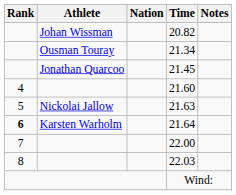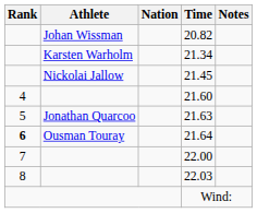 <table class="wikitable sortable" style="text-align:center;">
 <tr>
 <th scope="col" style="width: 10px;">Rank</th>
 <th scope="col">Athlete</th>
 <th scope="col">Nation</th>
 <th scope="col">Time</th>
 <th scope="col">Notes</th>
 </tr>
 <tr>
 <td></td>
 <td align=left><a href='#'>Johan Wissman</a></td>
 <td align=left></td>
 <td>20.82</td>
 <td></td>
 </tr>
 <tr>
 <td></td>
-<td align=left><a href='#'>Ousman Touray</a></td>
+<td align=left><a href='#'>Karsten Warholm</a></td>
 <td align=left></td>
 <td>21.34</td>
 <td></td>
 </tr>
 <tr>
 <td></td>
-<td align=left><a href='#'>Jonathan Quarcoo</a></td>
+<td align=left><a href='#'>Nickolai Jallow</a></td>
 <td align=left></td>
 <td>21.45</td>
 <td></td>
 </tr>
 <tr>
 <td>4</td>
 <td align=left></td>
 <td align=left></td>
 <td>21.60</td>
 <td></td>
 </tr>
 <tr>
 <td>5</td>
-<td align=left><a href='#'>Nickolai Jallow</a></td>
+<td align=left><a href='#'>Jonathan Quarcoo</a></td>
 <td align=left></td>
 <td>21.63</td>
 <td></td>
 </tr>
 <tr>
 <td><strong>6</strong></td>
-<td align=left><a href='#'>Karsten Warholm</a></td>
+<td align=left><a href='#'>Ousman Touray</a></td>
 <td align=left></td>
 <td>21.64</td>
 <td></td>
 </tr>
 <tr>
 <td>7</td>
 <td align=left></td>
 <td align=left></td>
 <td>22.00</td>
 <td></td>
 </tr>
 <tr>
 <td>8</td>
 <td align=left></td>
 <td align=left></td>
 <td>22.03</td>
 <td></td>
 </tr>
 <tr class="sortbottom">
 <td colspan="3"></td>
 <td colspan="2">Wind: </td>
 </tr>
 </table>
